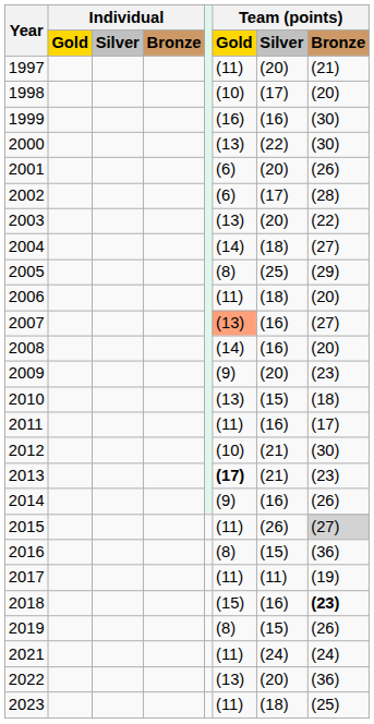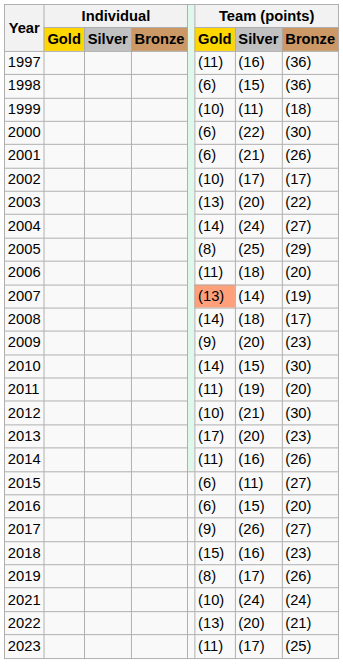 <table class=wikitable>
 <tr>
 <th rowspan=2>Year</th>
 <th colspan=3>Individual</th>
 <th rowspan=20 style="background:#E0F8EC"></th>
 <th colspan=3>Team (points)</th>
 </tr>
 <tr>
 <th align="center" style="background:gold;">Gold</th>
 <th align="center" style="background:silver;">Silver</th>
 <th align="center" style="background:#cc9966;">Bronze</th>
 <th align="center" style="background:gold;">Gold</th>
 <th align="center" style="background:silver;">Silver</th>
 <th align="center" style="background:#cc9966;">Bronze</th>
 </tr>
 <tr>
 <td>1997</td>
 <td></td>
 <td></td>
 <td></td>
 <td> (11)</td>
-<td> (20)</td>
-<td> (21)</td>
+<td> (16)</td>
+<td> (36)</td>
 </tr>
 <tr>
 <td>1998</td>
 <td></td>
 <td></td>
 <td></td>
-<td> (10)</td>
-<td> (17)</td>
-<td> (20)</td>
+<td> (6)</td>
+<td> (15)</td>
+<td> (36)</td>
 </tr>
 <tr>
 <td>1999</td>
 <td></td>
 <td></td>
 <td></td>
-<td> (16)</td>
-<td> (16)</td>
-<td> (30)</td>
+<td> (10)</td>
+<td> (11)</td>
+<td> (18)</td>
 </tr>
 <tr>
 <td>2000</td>
 <td></td>
 <td></td>
 <td></td>
-<td> (13)</td>
+<td> (6)</td>
 <td> (22)</td>
 <td> (30)</td>
 </tr>
 <tr>
 <td>2001</td>
 <td></td>
 <td></td>
 <td></td>
 <td> (6)</td>
-<td> (20)</td>
+<td> (21)</td>
 <td> (26)</td>
 </tr>
 <tr>
 <td>2002</td>
 <td></td>
 <td></td>
 <td></td>
-<td> (6)</td>
+<td> (10)</td>
 <td> (17)</td>
-<td> (28)</td>
+<td> (17)</td>
 </tr>
 <tr>
 <td>2003</td>
 <td></td>
 <td></td>
 <td></td>
 <td> (13)</td>
 <td> (20)</td>
 <td> (22)</td>
 </tr>
 <tr>
 <td>2004</td>
 <td></td>
 <td></td>
 <td></td>
 <td> (14)</td>
-<td> (18)</td>
+<td> (24)</td>
 <td> (27)</td>
 </tr>
 <tr>
 <td>2005</td>
 <td></td>
 <td></td>
 <td></td>
 <td> (8)</td>
 <td> (25)</td>
 <td> (29)</td>
 </tr>
 <tr>
 <td>2006</td>
 <td></td>
 <td></td>
 <td></td>
 <td> (11)</td>
 <td> (18)</td>
 <td> (20)</td>
 </tr>
 <tr>
 <td>2007</td>
 <td></td>
 <td></td>
 <td></td>
 <td style="background: lightsalmon;"> (13)</td>
-<td> (16)</td>
-<td> (27)</td>
+<td> (14)</td>
+<td> (19)</td>
 </tr>
 <tr>
 <td>2008</td>
 <td></td>
 <td></td>
 <td></td>
 <td> (14)</td>
-<td> (16)</td>
-<td> (20)</td>
+<td> (18)</td>
+<td> (17)</td>
 </tr>
 <tr>
 <td>2009</td>
 <td></td>
 <td></td>
 <td></td>
 <td> (9)</td>
 <td> (20)</td>
 <td> (23)</td>
 </tr>
 <tr>
 <td>2010</td>
 <td></td>
 <td></td>
 <td></td>
-<td> (13)</td>
+<td> (14)</td>
 <td> (15)</td>
-<td> (18)</td>
+<td> (30)</td>
 </tr>
 <tr>
 <td>2011</td>
 <td></td>
 <td></td>
 <td></td>
 <td> (11)</td>
-<td> (16)</td>
-<td> (17)</td>
+<td> (19)</td>
+<td> (20)</td>
 </tr>
 <tr>
 <td>2012</td>
 <td></td>
 <td></td>
 <td></td>
 <td> (10)</td>
 <td> (21)</td>
 <td> (30)</td>
 </tr>
 <tr>
 <td>2013</td>
 <td></td>
 <td></td>
 <td></td>
-<td><strong> (17)</strong></td>
-<td> (21)</td>
+<td> (17)</td>
+<td> (20)</td>
 <td> (23)</td>
 </tr>
 <tr>
 <td>2014</td>
 <td></td>
 <td></td>
 <td></td>
-<td> (9)</td>
+<td> (11)</td>
 <td> (16)</td>
 <td> (26)</td>
 </tr>
 <tr>
 <td>2015</td>
 <td></td>
 <td></td>
 <td></td>
 <td></td>
+<td> (6)</td>
 <td> (11)</td>
-<td> (26)</td>
-<td style="background: lightgrey;"> (27)</td>
+<td> (27)</td>
 </tr>
 <tr>
 <td>2016</td>
 <td></td>
 <td></td>
 <td></td>
 <td></td>
-<td> (8)</td>
+<td> (6)</td>
 <td> (15)</td>
-<td> (36)</td>
+<td> (20)</td>
 </tr>
 <tr>
 <td>2017</td>
 <td></td>
 <td></td>
 <td></td>
 <td></td>
-<td> (11)</td>
-<td> (11)</td>
-<td> (19)</td>
+<td> (9)</td>
+<td> (26)</td>
+<td> (27)</td>
 </tr>
 <tr>
 <td>2018</td>
 <td></td>
 <td></td>
 <td></td>
 <td></td>
 <td> (15)</td>
 <td> (16)</td>
-<td><strong> (23)</strong></td>
+<td> (23)</td>
 </tr>
 <tr>
 <td>2019</td>
 <td></td>
 <td></td>
 <td></td>
 <td></td>
 <td> (8)</td>
-<td> (15)</td>
+<td> (17)</td>
 <td> (26)</td>
 </tr>
 <tr>
 <td>2021</td>
 <td></td>
 <td></td>
 <td></td>
 <td></td>
-<td> (11)</td>
+<td> (10)</td>
 <td> (24)</td>
 <td> (24)</td>
 </tr>
 <tr>
 <td>2022</td>
 <td></td>
 <td></td>
 <td></td>
 <td></td>
 <td> (13)</td>
 <td> (20)</td>
-<td> (36)</td>
+<td> (21)</td>
 </tr>
 <tr>
 <td>2023</td>
 <td></td>
 <td></td>
 <td></td>
 <td></td>
 <td> (11)</td>
-<td> (18)</td>
+<td> (17)</td>
 <td> (25)</td>
 </tr>
 </table>
